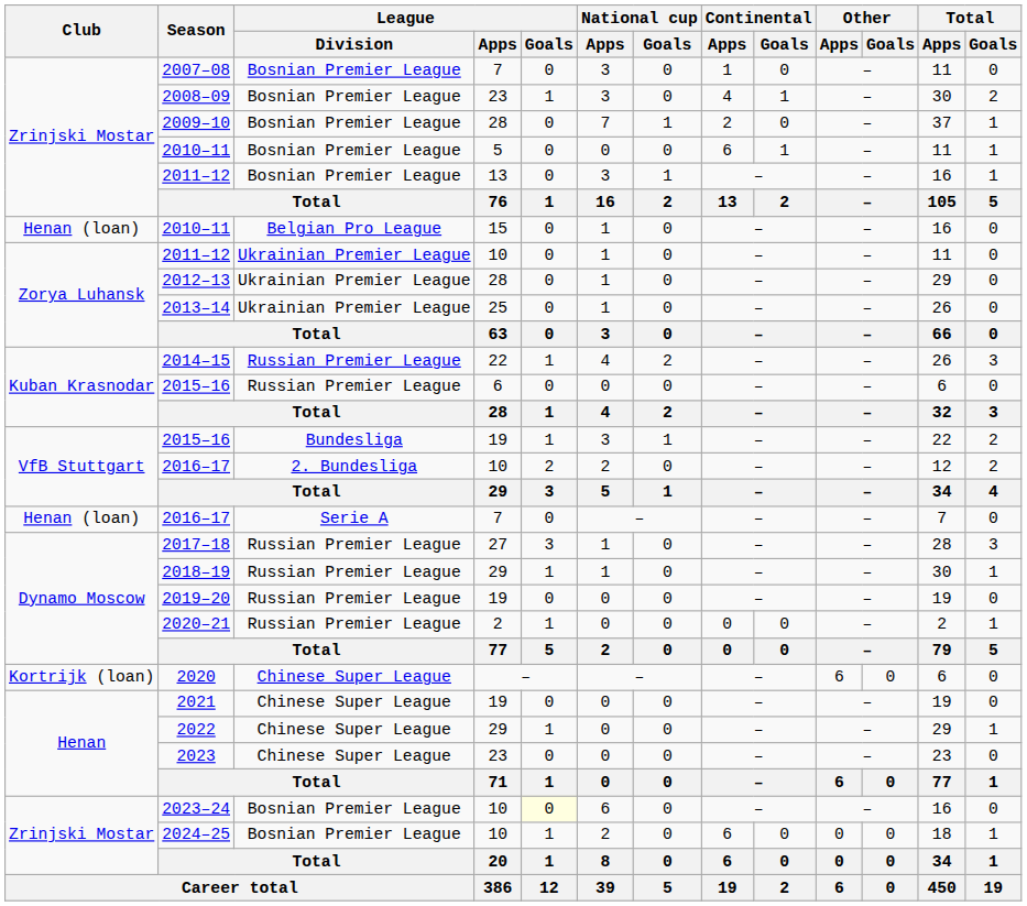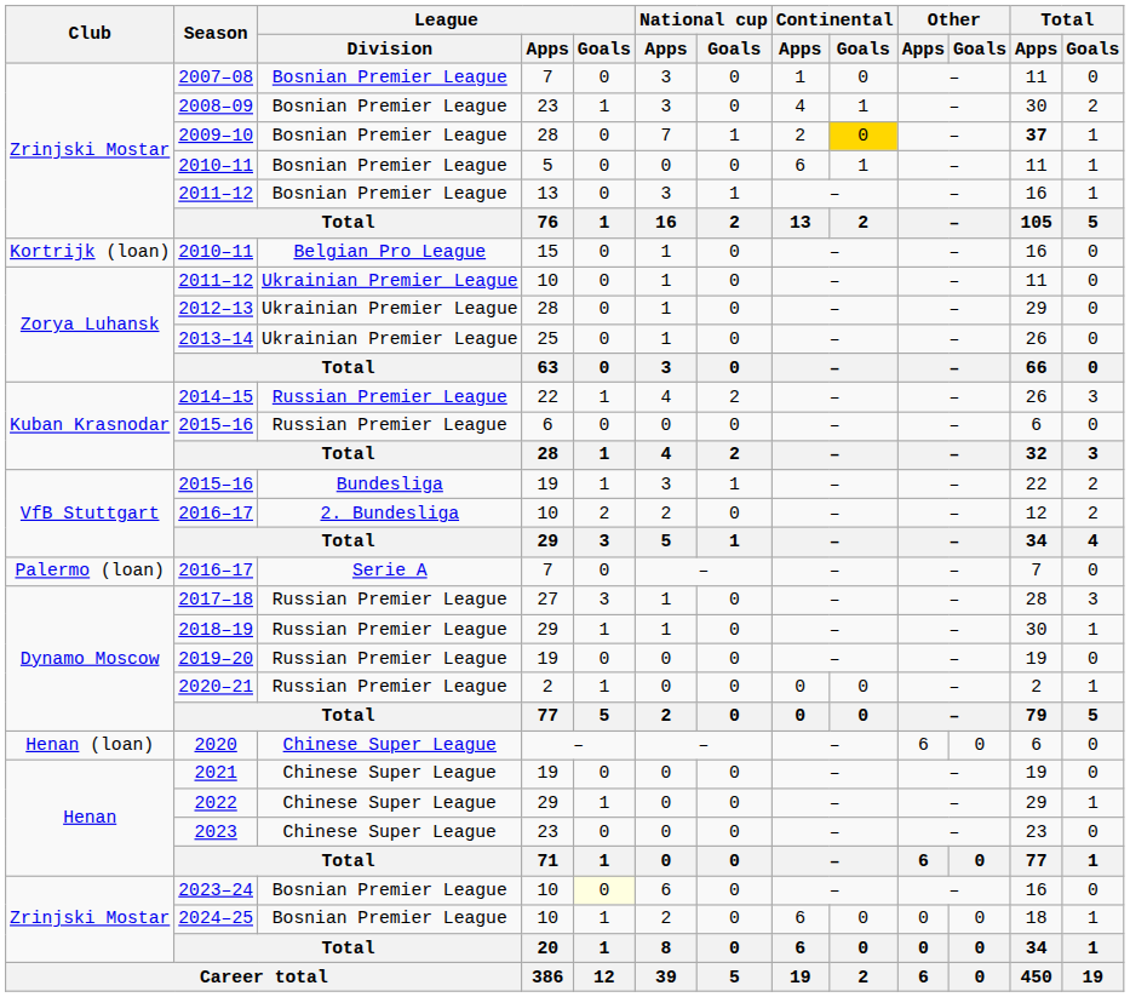 <table class="wikitable" style="text-align:center">
 <tr>
 <th rowspan=2>Club</th>
 <th rowspan=2>Season</th>
 <th colspan=3>League</th>
 <th colspan=2>National cup</th>
 <th colspan=2>Continental</th>
 <th colspan=2>Other</th>
 <th colspan=2>Total</th>
 </tr>
 <tr>
 <th>Division</th>
 <th>Apps</th>
 <th>Goals</th>
 <th>Apps</th>
 <th>Goals</th>
 <th>Apps</th>
 <th>Goals</th>
 <th>Apps</th>
 <th>Goals</th>
 <th>Apps</th>
 <th>Goals</th>
 </tr>
 <tr>
 <td rowspan=6><a href='#'>Zrinjski Mostar</a></td>
 <td><a href='#'>2007–08</a></td>
 <td><a href='#'>Bosnian Premier League</a></td>
 <td>7</td>
 <td>0</td>
 <td>3</td>
 <td>0</td>
 <td>1</td>
 <td>0</td>
 <td colspan=2>–</td>
 <td>11</td>
 <td>0</td>
 </tr>
 <tr>
 <td><a href='#'>2008–09</a></td>
 <td>Bosnian Premier League</td>
 <td>23</td>
 <td>1</td>
 <td>3</td>
 <td>0</td>
 <td>4</td>
 <td>1</td>
 <td colspan=2>–</td>
 <td>30</td>
 <td>2</td>
 </tr>
 <tr>
 <td><a href='#'>2009–10</a></td>
 <td>Bosnian Premier League</td>
 <td>28</td>
 <td>0</td>
 <td>7</td>
 <td>1</td>
 <td>2</td>
-<td>0</td>
+<td style="background: gold;">0</td>
 <td colspan=2>–</td>
-<td>37</td>
+<td><strong>37</strong></td>
 <td>1</td>
 </tr>
 <tr>
 <td><a href='#'>2010–11</a></td>
 <td>Bosnian Premier League</td>
 <td>5</td>
 <td>0</td>
 <td>0</td>
 <td>0</td>
 <td>6</td>
 <td>1</td>
 <td colspan=2>–</td>
 <td>11</td>
 <td>1</td>
 </tr>
 <tr>
 <td><a href='#'>2011–12</a></td>
 <td>Bosnian Premier League</td>
 <td>13</td>
 <td>0</td>
 <td>3</td>
 <td>1</td>
 <td colspan=2>–</td>
 <td colspan=2>–</td>
 <td>16</td>
 <td>1</td>
 </tr>
 <tr>
 <th colspan=2>Total</th>
 <th>76</th>
 <th>1</th>
 <th>16</th>
 <th>2</th>
 <th>13</th>
 <th>2</th>
 <th colspan=2>–</th>
 <th>105</th>
 <th>5</th>
 </tr>
 <tr>
-<td><a href='#'>Henan</a> (loan)</td>
+<td><a href='#'>Kortrijk</a> (loan)</td>
 <td><a href='#'>2010–11</a></td>
 <td><a href='#'>Belgian Pro League</a></td>
 <td>15</td>
 <td>0</td>
 <td>1</td>
 <td>0</td>
 <td colspan=2>–</td>
 <td colspan=2>–</td>
 <td>16</td>
 <td>0</td>
 </tr>
 <tr>
 <td rowspan=4><a href='#'>Zorya Luhansk</a></td>
 <td><a href='#'>2011–12</a></td>
 <td><a href='#'>Ukrainian Premier League</a></td>
 <td>10</td>
 <td>0</td>
 <td>1</td>
 <td>0</td>
 <td colspan=2>–</td>
 <td colspan=2>–</td>
 <td>11</td>
 <td>0</td>
 </tr>
 <tr>
 <td><a href='#'>2012–13</a></td>
 <td>Ukrainian Premier League</td>
 <td>28</td>
 <td>0</td>
 <td>1</td>
 <td>0</td>
 <td colspan=2>–</td>
 <td colspan=2>–</td>
 <td>29</td>
 <td>0</td>
 </tr>
 <tr>
 <td><a href='#'>2013–14</a></td>
 <td>Ukrainian Premier League</td>
 <td>25</td>
 <td>0</td>
 <td>1</td>
 <td>0</td>
 <td colspan=2>–</td>
 <td colspan=2>–</td>
 <td>26</td>
 <td>0</td>
 </tr>
 <tr>
 <th colspan=2>Total</th>
 <th>63</th>
 <th>0</th>
 <th>3</th>
 <th>0</th>
 <th colspan=2>–</th>
 <th colspan=2>–</th>
 <th>66</th>
 <th>0</th>
 </tr>
 <tr>
 <td rowspan=3><a href='#'>Kuban Krasnodar</a></td>
 <td><a href='#'>2014–15</a></td>
 <td><a href='#'>Russian Premier League</a></td>
 <td>22</td>
 <td>1</td>
 <td>4</td>
 <td>2</td>
 <td colspan=2>–</td>
 <td colspan=2>–</td>
 <td>26</td>
 <td>3</td>
 </tr>
 <tr>
 <td><a href='#'>2015–16</a></td>
 <td>Russian Premier League</td>
 <td>6</td>
 <td>0</td>
 <td>0</td>
 <td>0</td>
 <td colspan=2>–</td>
 <td colspan=2>–</td>
 <td>6</td>
 <td>0</td>
 </tr>
 <tr>
 <th colspan=2>Total</th>
 <th>28</th>
 <th>1</th>
 <th>4</th>
 <th>2</th>
 <th colspan=2>–</th>
 <th colspan=2>–</th>
 <th>32</th>
 <th>3</th>
 </tr>
 <tr>
 <td rowspan=3><a href='#'>VfB Stuttgart</a></td>
 <td><a href='#'>2015–16</a></td>
 <td><a href='#'>Bundesliga</a></td>
 <td>19</td>
 <td>1</td>
 <td>3</td>
 <td>1</td>
 <td colspan=2>–</td>
 <td colspan=2>–</td>
 <td>22</td>
 <td>2</td>
 </tr>
 <tr>
 <td><a href='#'>2016–17</a></td>
 <td><a href='#'>2. Bundesliga</a></td>
 <td>10</td>
 <td>2</td>
 <td>2</td>
 <td>0</td>
 <td colspan=2>–</td>
 <td colspan=2>–</td>
 <td>12</td>
 <td>2</td>
 </tr>
 <tr>
 <th colspan=2>Total</th>
 <th>29</th>
 <th>3</th>
 <th>5</th>
 <th>1</th>
 <th colspan=2>–</th>
 <th colspan=2>–</th>
 <th>34</th>
 <th>4</th>
 </tr>
 <tr>
-<td><a href='#'>Henan</a> (loan)</td>
+<td><a href='#'>Palermo</a> (loan)</td>
 <td><a href='#'>2016–17</a></td>
 <td><a href='#'>Serie A</a></td>
 <td>7</td>
 <td>0</td>
 <td colspan=2>–</td>
 <td colspan=2>–</td>
 <td colspan=2>–</td>
 <td>7</td>
 <td>0</td>
 </tr>
 <tr>
 <td rowspan=5><a href='#'>Dynamo Moscow</a></td>
 <td><a href='#'>2017–18</a></td>
 <td>Russian Premier League</td>
 <td>27</td>
 <td>3</td>
 <td>1</td>
 <td>0</td>
 <td colspan=2>–</td>
 <td colspan=2>–</td>
 <td>28</td>
 <td>3</td>
 </tr>
 <tr>
 <td><a href='#'>2018–19</a></td>
 <td>Russian Premier League</td>
 <td>29</td>
 <td>1</td>
 <td>1</td>
 <td>0</td>
 <td colspan=2>–</td>
 <td colspan=2>–</td>
 <td>30</td>
 <td>1</td>
 </tr>
 <tr>
 <td><a href='#'>2019–20</a></td>
 <td>Russian Premier League</td>
 <td>19</td>
 <td>0</td>
 <td>0</td>
 <td>0</td>
 <td colspan=2>–</td>
 <td colspan=2>–</td>
 <td>19</td>
 <td>0</td>
 </tr>
 <tr>
 <td><a href='#'>2020–21</a></td>
 <td>Russian Premier League</td>
 <td>2</td>
 <td>1</td>
 <td>0</td>
 <td>0</td>
 <td>0</td>
 <td>0</td>
 <td colspan=2>–</td>
 <td>2</td>
 <td>1</td>
 </tr>
 <tr>
 <th colspan=2>Total</th>
 <th>77</th>
 <th>5</th>
 <th>2</th>
 <th>0</th>
 <th>0</th>
 <th>0</th>
 <th colspan=2>–</th>
 <th>79</th>
 <th>5</th>
 </tr>
 <tr>
-<td><a href='#'>Kortrijk</a> (loan)</td>
+<td><a href='#'>Henan</a> (loan)</td>
 <td><a href='#'>2020</a></td>
 <td><a href='#'>Chinese Super League</a></td>
 <td colspan=2>–</td>
 <td colspan=2>–</td>
 <td colspan=2>–</td>
 <td>6</td>
 <td>0</td>
 <td>6</td>
 <td>0</td>
 </tr>
 <tr>
 <td rowspan=4><a href='#'>Henan</a></td>
 <td><a href='#'>2021</a></td>
 <td>Chinese Super League</td>
 <td>19</td>
 <td>0</td>
 <td>0</td>
 <td>0</td>
 <td colspan=2>–</td>
 <td colspan=2>–</td>
 <td>19</td>
 <td>0</td>
 </tr>
 <tr>
 <td><a href='#'>2022</a></td>
 <td>Chinese Super League</td>
 <td>29</td>
 <td>1</td>
 <td>0</td>
 <td>0</td>
 <td colspan=2>–</td>
 <td colspan=2>–</td>
 <td>29</td>
 <td>1</td>
 </tr>
 <tr>
 <td><a href='#'>2023</a></td>
 <td>Chinese Super League</td>
 <td>23</td>
 <td>0</td>
 <td>0</td>
 <td>0</td>
 <td colspan=2>–</td>
 <td colspan=2>–</td>
 <td>23</td>
 <td>0</td>
 </tr>
 <tr>
 <th colspan=2>Total</th>
 <th>71</th>
 <th>1</th>
 <th>0</th>
 <th>0</th>
 <th colspan=2>–</th>
 <th>6</th>
 <th>0</th>
 <th>77</th>
 <th>1</th>
 </tr>
 <tr>
 <td rowspan=3><a href='#'>Zrinjski Mostar</a></td>
 <td><a href='#'>2023–24</a></td>
 <td>Bosnian Premier League</td>
 <td>10</td>
 <td style="background: lightyellow;">0</td>
 <td>6</td>
 <td>0</td>
 <td colspan=2>–</td>
 <td colspan=2>–</td>
 <td>16</td>
 <td>0</td>
 </tr>
 <tr>
 <td><a href='#'>2024–25</a></td>
 <td>Bosnian Premier League</td>
 <td>10</td>
 <td>1</td>
 <td>2</td>
 <td>0</td>
 <td>6</td>
 <td>0</td>
 <td>0</td>
 <td>0</td>
 <td>18</td>
 <td>1</td>
 </tr>
 <tr>
 <th colspan=2>Total</th>
 <th>20</th>
 <th>1</th>
 <th>8</th>
 <th>0</th>
 <th>6</th>
 <th>0</th>
 <th>0</th>
 <th>0</th>
 <th>34</th>
 <th>1</th>
 </tr>
 <tr>
 <th colspan=3>Career total</th>
 <th>386</th>
 <th>12</th>
 <th>39</th>
 <th>5</th>
 <th>19</th>
 <th>2</th>
 <th>6</th>
 <th>0</th>
 <th>450</th>
 <th>19</th>
 </tr>
 </table>
